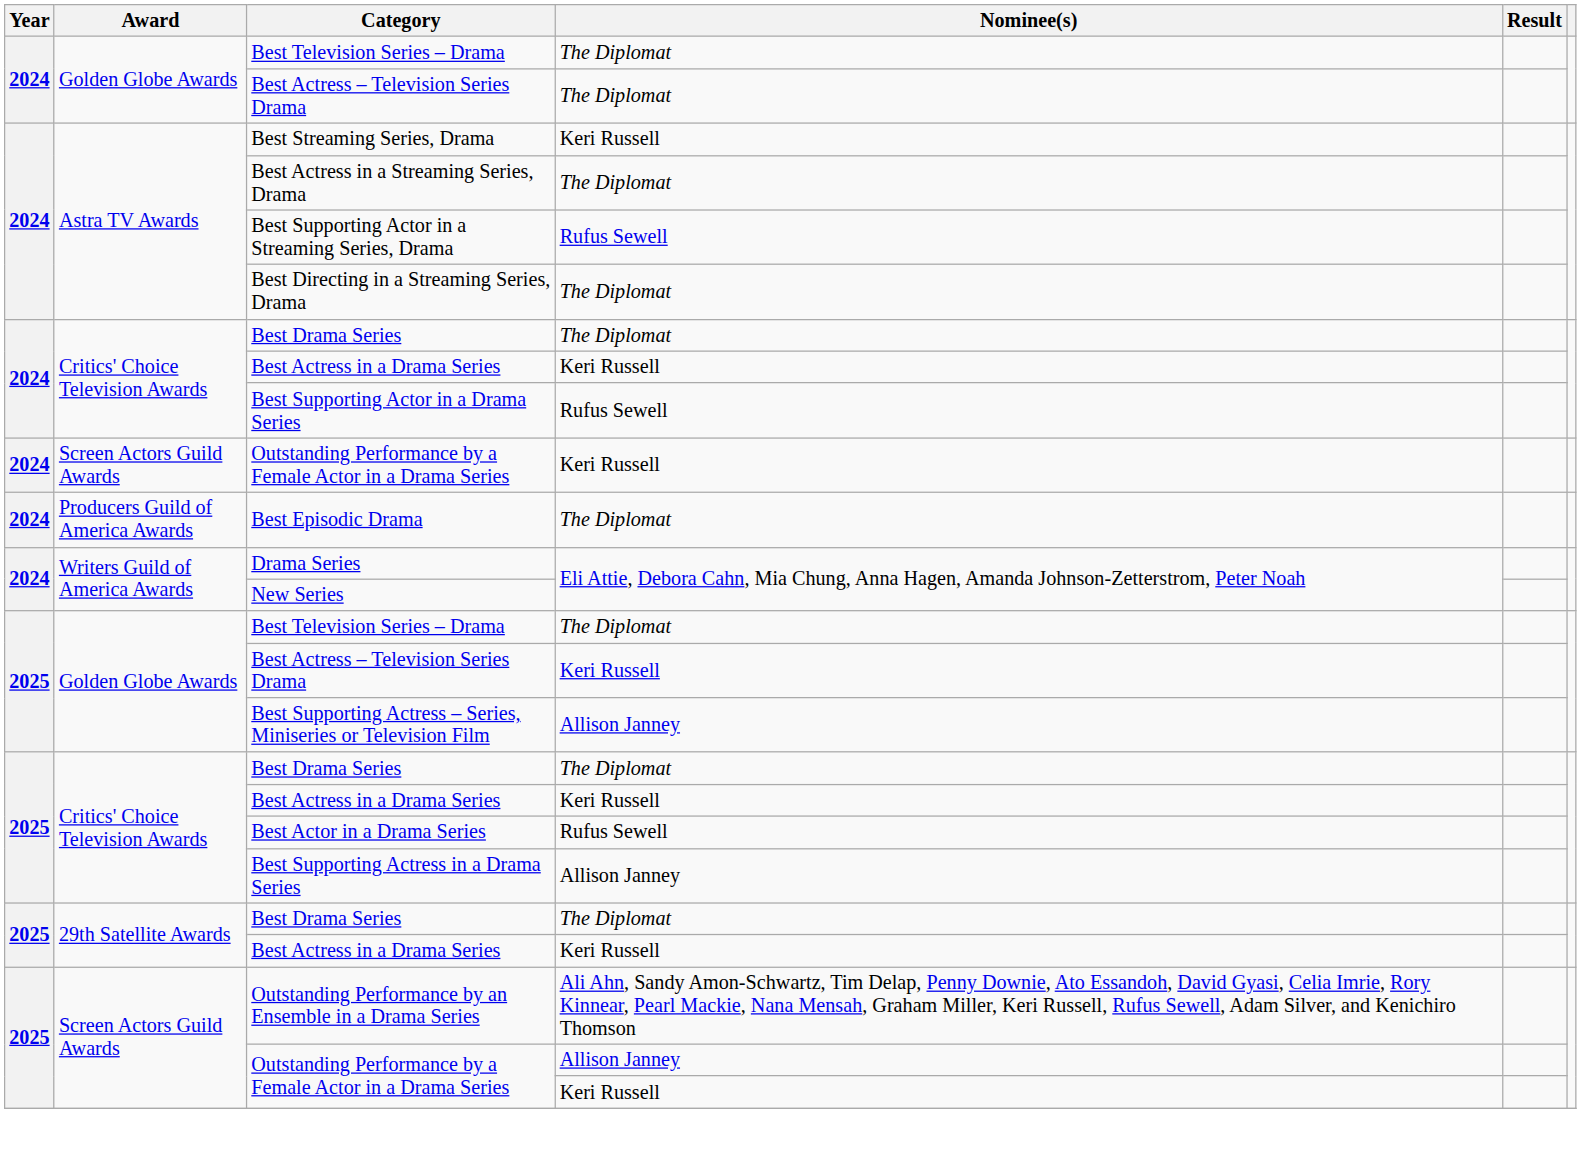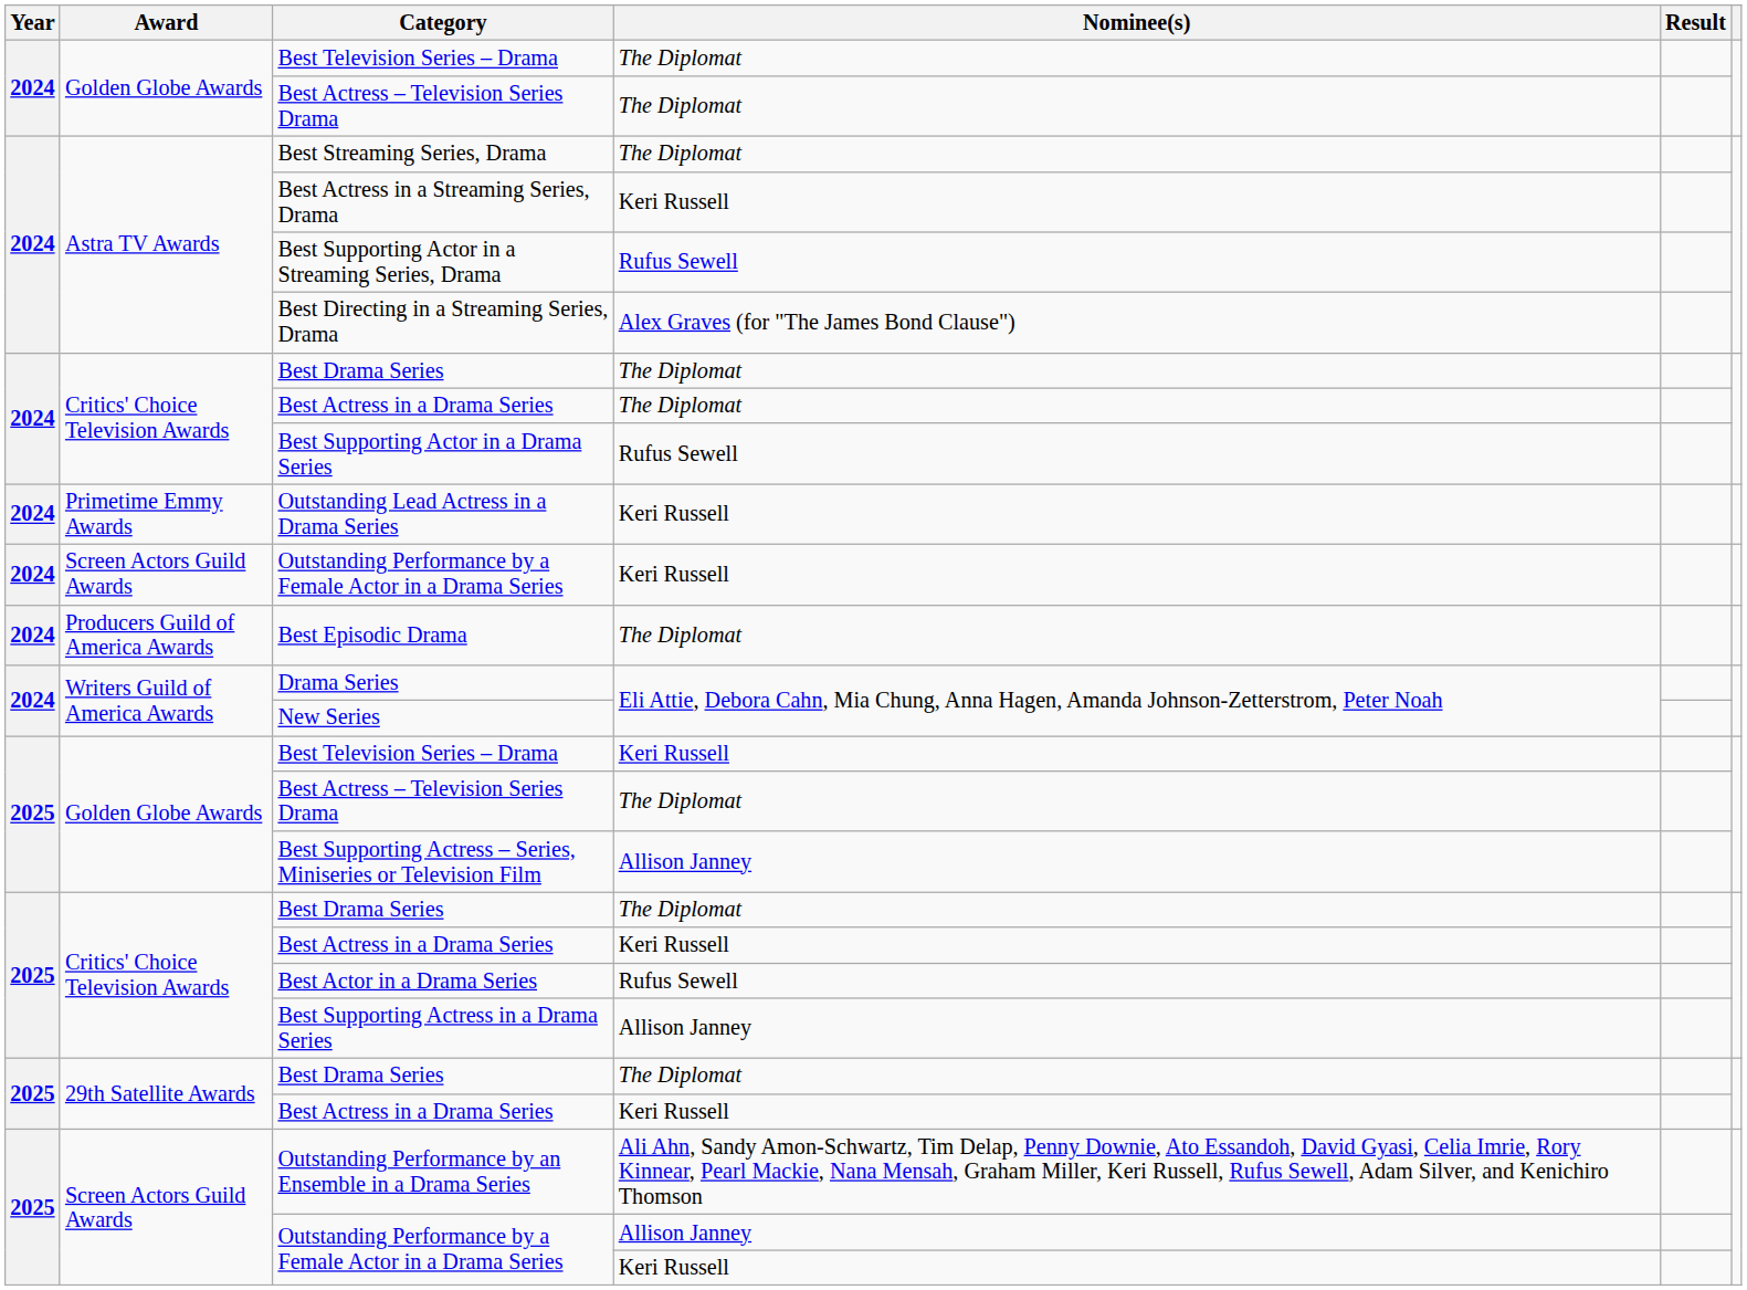 <table class="wikitable sortable plainrowheaders">
 <tr>
 <th scope="col" class="unsortable">Year</th>
 <th scope="col">Award</th>
 <th scope="col">Category</th>
 <th scope="col">Nominee(s)</th>
 <th scope="col">Result</th>
 <th scope="col" class="unsortable"></th>
 </tr>
 <tr>
 <th scope="row" rowspan="2"><a href='#'>2024</a></th>
 <td rowspan="2"><a href='#'>Golden Globe Awards</a></td>
 <td><a href='#'>Best Television Series – Drama</a></td>
 <td><em>The Diplomat</em></td>
 <td></td>
 <td style="text-align:center" rowspan="2"></td>
 </tr>
 <tr>
 <td><a href='#'>Best Actress – Television Series Drama</a></td>
 <td><em>The Diplomat</em></td>
 <td></td>
 </tr>
 <tr>
 <th scope="row"  rowspan="4"><a href='#'>2024</a></th>
 <td rowspan="4"><a href='#'>Astra TV Awards</a></td>
 <td>Best Streaming Series, Drama</td>
-<td>Keri Russell</td>
+<td><em>The Diplomat</em></td>
 <td></td>
 <td style="text-align:center" rowspan="4"></td>
 </tr>
 <tr>
 <td>Best Actress in a Streaming Series, Drama</td>
-<td><em>The Diplomat</em></td>
+<td>Keri Russell</td>
 <td></td>
 </tr>
 <tr>
 <td>Best Supporting Actor in a Streaming Series, Drama</td>
 <td><a href='#'>Rufus Sewell</a></td>
 <td></td>
 </tr>
 <tr>
 <td>Best Directing in a Streaming Series, Drama</td>
-<td><em>The Diplomat</em></td>
+<td><a href='#'>Alex Graves</a> (for "The James Bond Clause")</td>
 <td></td>
 </tr>
 <tr>
 <th scope="row" rowspan="3"><a href='#'>2024</a></th>
 <td rowspan="3"><a href='#'>Critics' Choice Television Awards</a></td>
 <td><a href='#'>Best Drama Series</a></td>
 <td><em>The Diplomat</em></td>
 <td></td>
 <td style="text-align:center" rowspan="3"></td>
 </tr>
 <tr>
 <td><a href='#'>Best Actress in a Drama Series</a></td>
-<td>Keri Russell</td>
+<td><em>The Diplomat</em></td>
 <td></td>
 </tr>
 <tr>
 <td><a href='#'>Best Supporting Actor in a Drama Series</a></td>
 <td>Rufus Sewell</td>
 <td></td>
+</tr>
+<tr>
+<th scope="row"><a href='#'>2024</a></th>
+<td><a href='#'>Primetime Emmy Awards</a></td>
+<td><a href='#'>Outstanding Lead Actress in a Drama Series</a></td>
+<td>Keri Russell</td>
+<td></td>
+<td style="text-align:center"></td>
 </tr>
 <tr>
 <th scope="row"><a href='#'>2024</a></th>
 <td><a href='#'>Screen Actors Guild Awards</a></td>
 <td><a href='#'>Outstanding Performance by a Female Actor in a Drama Series</a></td>
 <td>Keri Russell</td>
 <td></td>
 <td style="text-align:center"></td>
 </tr>
 <tr>
 <th scope="row"><a href='#'>2024</a></th>
 <td><a href='#'>Producers Guild of America Awards</a></td>
 <td><a href='#'>Best Episodic Drama</a></td>
 <td><em>The Diplomat</em></td>
 <td></td>
 <td style="text-align:center"></td>
 </tr>
 <tr>
 <th scope="row" rowspan="2"><a href='#'>2024</a></th>
 <td rowspan=2><a href='#'>Writers Guild of America Awards</a></td>
 <td><a href='#'>Drama Series</a></td>
 <td rowspan=2><a href='#'>Eli Attie</a>, <a href='#'>Debora Cahn</a>, Mia Chung, Anna Hagen, Amanda Johnson-Zetterstrom, <a href='#'>Peter Noah</a></td>
 <td></td>
 <td style="text-align:center" rowspan="2"></td>
 </tr>
 <tr>
 <td><a href='#'>New Series</a></td>
 <td></td>
 </tr>
 <tr>
 <th scope="row" rowspan="3"><a href='#'>2025</a></th>
 <td rowspan="3"><a href='#'>Golden Globe Awards</a></td>
 <td><a href='#'>Best Television Series – Drama</a></td>
-<td><em>The Diplomat</em></td>
+<td><a href='#'>Keri Russell</a></td>
 <td></td>
 <td style="text-align:center" rowspan="3"></td>
 </tr>
 <tr>
 <td><a href='#'>Best Actress – Television Series Drama</a></td>
-<td><a href='#'>Keri Russell</a></td>
+<td><em>The Diplomat</em></td>
 <td></td>
 </tr>
 <tr>
 <td><a href='#'>Best Supporting Actress – Series, Miniseries or Television Film</a></td>
 <td><a href='#'>Allison Janney</a></td>
 <td></td>
 </tr>
 <tr>
 <th scope="row" rowspan="4"><a href='#'>2025</a></th>
 <td rowspan="4"><a href='#'>Critics' Choice Television Awards</a></td>
 <td><a href='#'>Best Drama Series</a></td>
 <td><em>The Diplomat</em></td>
 <td></td>
 <td style="text-align:center" rowspan="4"></td>
 </tr>
 <tr>
 <td><a href='#'>Best Actress in a Drama Series</a></td>
 <td>Keri Russell</td>
 <td></td>
 </tr>
 <tr>
 <td><a href='#'>Best Actor in a Drama Series</a></td>
 <td>Rufus Sewell</td>
 <td></td>
 </tr>
 <tr>
 <td><a href='#'>Best Supporting Actress in a Drama Series</a></td>
 <td>Allison Janney</td>
 <td></td>
 </tr>
 <tr>
 <th scope="row" rowspan="2"><a href='#'>2025</a></th>
 <td rowspan="2"><a href='#'>29th Satellite Awards</a></td>
 <td><a href='#'>Best Drama Series</a></td>
 <td><em>The Diplomat</em></td>
 <td></td>
 <td style="text-align:center" rowspan="2"></td>
 </tr>
 <tr>
 <td><a href='#'>Best Actress in a Drama Series</a></td>
 <td>Keri Russell</td>
 <td></td>
 </tr>
 <tr>
 <th scope="row" rowspan="3"><a href='#'>2025</a></th>
 <td rowspan="3"><a href='#'>Screen Actors Guild Awards</a></td>
 <td><a href='#'>Outstanding Performance by an Ensemble in a Drama Series</a></td>
 <td><a href='#'>Ali Ahn</a>, Sandy Amon-Schwartz, Tim Delap, <a href='#'>Penny Downie</a>, <a href='#'>Ato Essandoh</a>, <a href='#'>David Gyasi</a>, <a href='#'>Celia Imrie</a>, <a href='#'>Rory Kinnear</a>, <a href='#'>Pearl Mackie</a>, <a href='#'>Nana Mensah</a>, Graham Miller, Keri Russell, <a href='#'>Rufus Sewell</a>, Adam Silver, and Kenichiro Thomson</td>
 <td></td>
 <td rowspan="3"></td>
 </tr>
 <tr>
 <td rowspan="2"><a href='#'>Outstanding Performance by a Female Actor in a Drama Series</a></td>
 <td><a href='#'>Allison Janney</a></td>
 <td></td>
 </tr>
 <tr>
 <td>Keri Russell</td>
 <td></td>
 </tr>
 <tr>
 </tr>
 </table>
